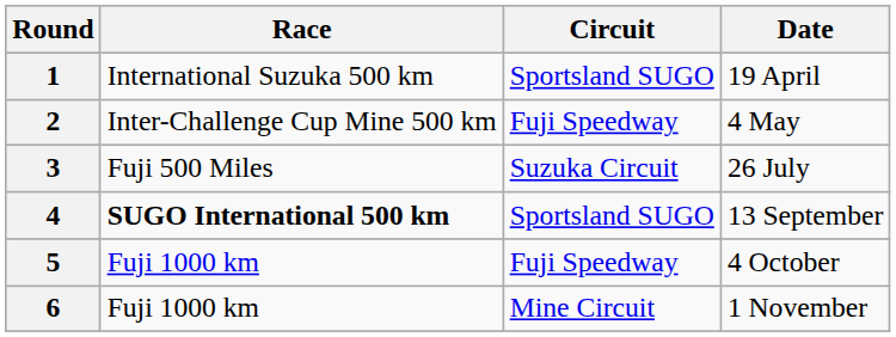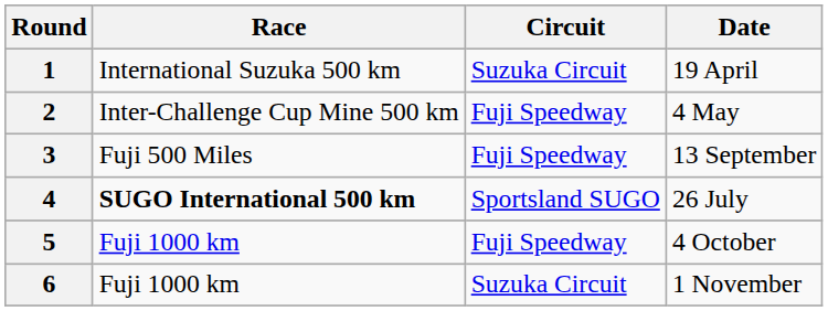 <table class="wikitable" style="font-size: 90%;">
 <tr>
 <th>Round</th>
 <th>Race</th>
 <th>Circuit</th>
 <th>Date</th>
 </tr>
 <tr>
 <th>1</th>
 <td>International Suzuka 500 km</td>
-<td><a href='#'>Sportsland SUGO</a></td>
+<td><a href='#'>Suzuka Circuit</a></td>
 <td>19 April</td>
 </tr>
 <tr>
 <th>2</th>
 <td>Inter-Challenge Cup Mine 500 km</td>
 <td><a href='#'>Fuji Speedway</a></td>
 <td>4 May</td>
 </tr>
 <tr>
 <th>3</th>
 <td>Fuji 500 Miles</td>
-<td><a href='#'>Suzuka Circuit</a></td>
-<td>26 July</td>
+<td><a href='#'>Fuji Speedway</a></td>
+<td>13 September</td>
 </tr>
 <tr>
 <th>4</th>
 <td><strong>SUGO International 500 km</strong></td>
 <td><a href='#'>Sportsland SUGO</a></td>
-<td>13 September</td>
+<td>26 July</td>
 </tr>
 <tr>
 <th>5</th>
 <td><a href='#'>Fuji 1000 km</a></td>
 <td><a href='#'>Fuji Speedway</a></td>
 <td>4 October</td>
 </tr>
 <tr>
 <th>6</th>
 <td>Fuji 1000 km</td>
-<td><a href='#'>Mine Circuit</a></td>
+<td><a href='#'>Suzuka Circuit</a></td>
 <td>1 November</td>
 </tr>
 </table>
